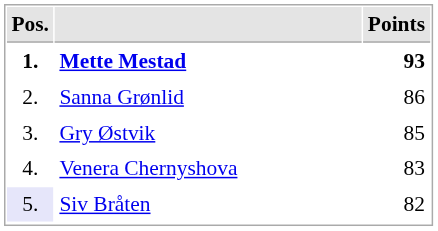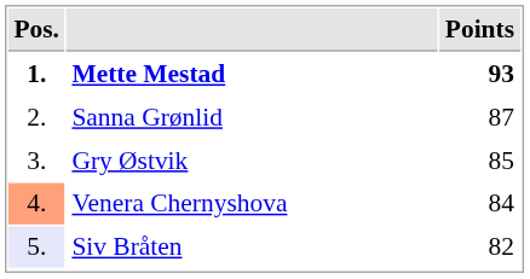 <table cellspacing="1" cellpadding="3" style="border:1px solid #AAAAAA;font-size:90%">
 <tr bgcolor="#E4E4E4">
 <th style="border-bottom:1px solid #AAAAAA" width=10>Pos.</th>
 <th style="border-bottom:1px solid #AAAAAA" width=200></th>
 <th style="border-bottom:1px solid #AAAAAA" width=20>Points</th>
 </tr>
 <tr>
 <td align="center"><strong>1.</strong></td>
 <td> <strong><a href='#'>Mette Mestad</a></strong></td>
 <td align="right"><strong>93</strong></td>
 </tr>
 <tr>
 <td align="center">2.</td>
 <td> <a href='#'>Sanna Grønlid</a></td>
-<td align="right">86</td>
+<td align="right">87</td>
 </tr>
 <tr>
 <td align="center">3.</td>
 <td> <a href='#'>Gry Østvik</a></td>
 <td align="right">85</td>
 </tr>
 <tr>
-<td align="center">4.</td>
+<td align="center" style="background: lightsalmon;">4.</td>
 <td> <a href='#'>Venera Chernyshova</a></td>
-<td align="right">83</td>
+<td align="right">84</td>
 </tr>
 <tr>
 <td align="center" style="background: lavender;">5.</td>
 <td> <a href='#'>Siv Bråten</a></td>
 <td align="right">82</td>
 </tr>
 <tr>
 </tr>
 </table>
